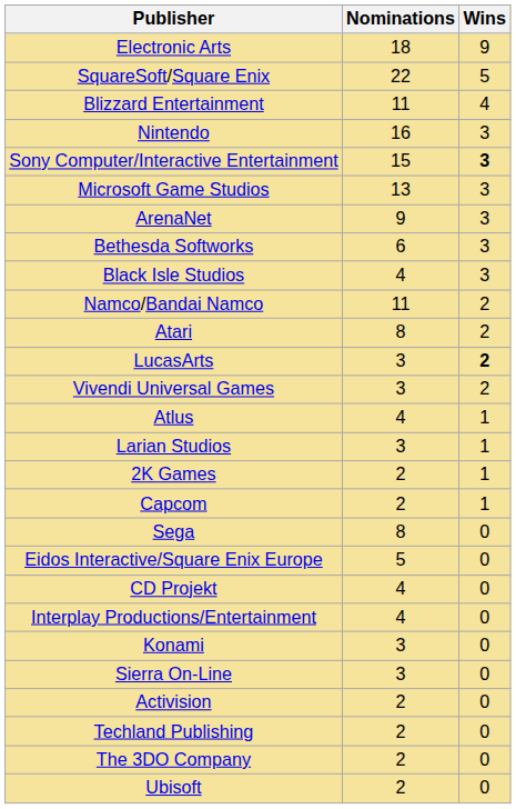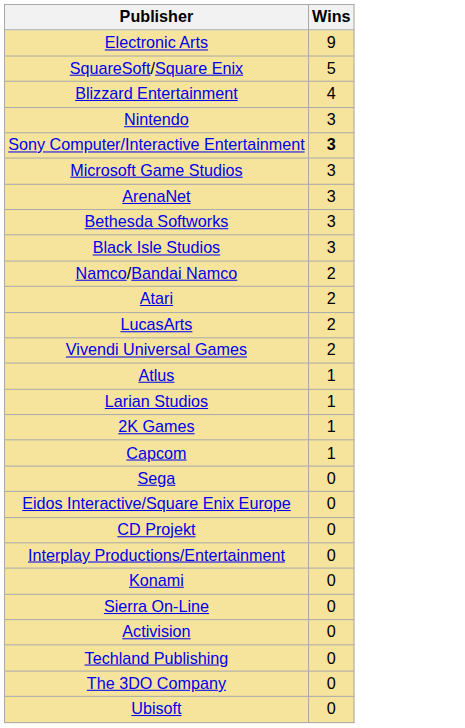 <table class="wikitable sortable plainrowheaders" rowspan="2" style="text-align:center; background: #f6e39c">
 <tr>
 <th scope="col">Publisher</th>
-<th scope="col">Nominations</th>
 <th scope="col">Wins</th>
 </tr>
 <tr>
 <td><a href='#'>Electronic Arts</a></td>
-<td>18</td>
 <td>9</td>
 </tr>
 <tr>
 <td><a href='#'>SquareSoft</a>/<a href='#'>Square Enix</a></td>
-<td>22</td>
 <td>5</td>
 </tr>
 <tr>
 <td><a href='#'>Blizzard Entertainment</a></td>
-<td>11</td>
 <td>4</td>
 </tr>
 <tr>
 <td><a href='#'>Nintendo</a></td>
-<td>16</td>
 <td>3</td>
 </tr>
 <tr>
 <td><a href='#'>Sony Computer/Interactive Entertainment</a></td>
-<td>15</td>
 <td><strong>3</strong></td>
 </tr>
 <tr>
 <td><a href='#'>Microsoft Game Studios</a></td>
-<td>13</td>
 <td>3</td>
 </tr>
 <tr>
 <td><a href='#'>ArenaNet</a></td>
-<td>9</td>
 <td>3</td>
 </tr>
 <tr>
 <td><a href='#'>Bethesda Softworks</a></td>
-<td>6</td>
 <td>3</td>
 </tr>
 <tr>
 <td><a href='#'>Black Isle Studios</a></td>
-<td>4</td>
 <td>3</td>
 </tr>
 <tr>
 <td><a href='#'>Namco</a>/<a href='#'>Bandai Namco</a></td>
-<td>11</td>
 <td>2</td>
 </tr>
 <tr>
 <td><a href='#'>Atari</a></td>
-<td>8</td>
 <td>2</td>
 </tr>
 <tr>
 <td><a href='#'>LucasArts</a></td>
-<td>3</td>
-<td><strong>2</strong></td>
+<td>2</td>
 </tr>
 <tr>
 <td><a href='#'>Vivendi Universal Games</a></td>
-<td>3</td>
 <td>2</td>
 </tr>
 <tr>
 <td><a href='#'>Atlus</a></td>
-<td>4</td>
 <td>1</td>
 </tr>
 <tr>
 <td><a href='#'>Larian Studios</a></td>
-<td>3</td>
 <td>1</td>
 </tr>
 <tr>
 <td><a href='#'>2K Games</a></td>
-<td>2</td>
 <td>1</td>
 </tr>
 <tr>
 <td><a href='#'>Capcom</a></td>
-<td>2</td>
 <td>1</td>
 </tr>
 <tr>
 <td><a href='#'>Sega</a></td>
-<td>8</td>
 <td>0</td>
 </tr>
 <tr>
 <td><a href='#'>Eidos Interactive/Square Enix Europe</a></td>
-<td>5</td>
 <td>0</td>
 </tr>
 <tr>
 <td><a href='#'>CD Projekt</a></td>
-<td>4</td>
 <td>0</td>
 </tr>
 <tr>
 <td><a href='#'>Interplay Productions/Entertainment</a></td>
-<td>4</td>
 <td>0</td>
 </tr>
 <tr>
 <td><a href='#'>Konami</a></td>
-<td>3</td>
 <td>0</td>
 </tr>
 <tr>
 <td><a href='#'>Sierra On-Line</a></td>
-<td>3</td>
 <td>0</td>
 </tr>
 <tr>
 <td><a href='#'>Activision</a></td>
-<td>2</td>
 <td>0</td>
 </tr>
 <tr>
 <td><a href='#'>Techland Publishing</a></td>
-<td>2</td>
 <td>0</td>
 </tr>
 <tr>
 <td><a href='#'>The 3DO Company</a></td>
-<td>2</td>
 <td>0</td>
 </tr>
 <tr>
 <td><a href='#'>Ubisoft</a></td>
-<td>2</td>
 <td>0</td>
 </tr>
 </table>
